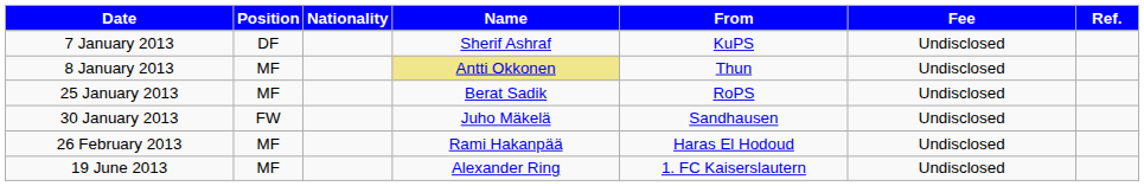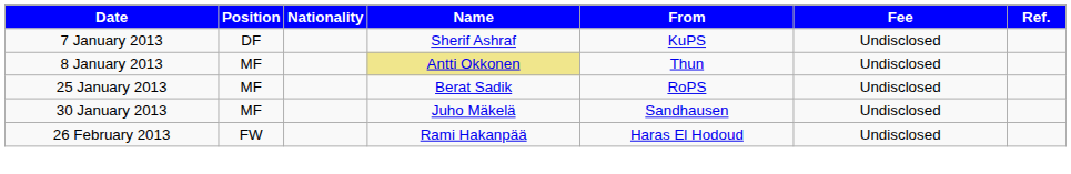 <table class="wikitable"  style="text-align:center; font-size:90%; ">
 <tr>
 <th style="background:#00f; color:white; width:200px;">Date</th>
 <th style="background:#00f; color:white; width:50px;">Position</th>
 <th style="background:#00f; color:white; width:50px;">Nationality</th>
 <th style="background:#00f; color:white; width:200px;">Name</th>
 <th style="background:#00f; color:white; width:200px;">From</th>
 <th style="background:#00f; color:white; width:200px;">Fee</th>
 <th style="background:#00f; color:white; width:50px;">Ref.</th>
 </tr>
 <tr>
 <td>7 January 2013</td>
 <td>DF</td>
 <td></td>
 <td><a href='#'>Sherif Ashraf</a></td>
 <td><a href='#'>KuPS</a></td>
 <td>Undisclosed</td>
 <td></td>
 </tr>
 <tr>
 <td>8 January 2013</td>
 <td>MF</td>
 <td></td>
 <td style="background: khaki;"><a href='#'>Antti Okkonen</a></td>
 <td><a href='#'>Thun</a></td>
 <td>Undisclosed</td>
 <td></td>
 </tr>
 <tr>
 <td>25 January 2013</td>
 <td>MF</td>
 <td></td>
 <td><a href='#'>Berat Sadik</a></td>
 <td><a href='#'>RoPS</a></td>
 <td>Undisclosed</td>
 <td></td>
 </tr>
 <tr>
 <td>30 January 2013</td>
-<td>FW</td>
+<td>MF</td>
 <td></td>
 <td><a href='#'>Juho Mäkelä</a></td>
 <td><a href='#'>Sandhausen</a></td>
 <td>Undisclosed</td>
 <td></td>
 </tr>
 <tr>
 <td>26 February 2013</td>
-<td>MF</td>
+<td>FW</td>
 <td></td>
 <td><a href='#'>Rami Hakanpää</a></td>
 <td><a href='#'>Haras El Hodoud</a></td>
 <td>Undisclosed</td>
 <td></td>
 </tr>
-<tr>
-<td>19 June 2013</td>
-<td>MF</td>
-<td></td>
-<td><a href='#'>Alexander Ring</a></td>
-<td><a href='#'>1. FC Kaiserslautern</a></td>
-<td>Undisclosed</td>
-<td></td>
-</tr>
 </table>
